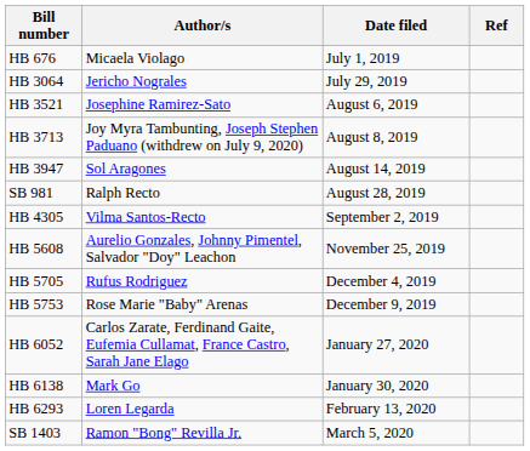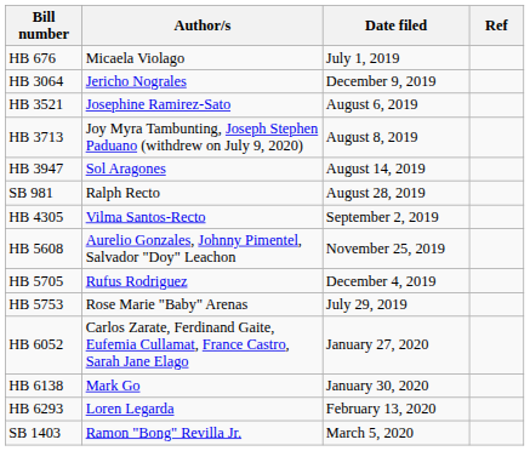 <table class="wikitable">
 <tr>
 <th style="width: 75px;">Bill number</th>
 <th style="width: 250px;">Author/s</th>
 <th style="width: 150px;">Date filed</th>
 <th style="width: 50px; text-align: center;">Ref</th>
 </tr>
 <tr>
 <td>HB 676</td>
 <td>Micaela Violago</td>
 <td>July 1, 2019</td>
 <td></td>
 </tr>
 <tr>
 <td>HB 3064</td>
 <td><a href='#'>Jericho Nograles</a></td>
-<td>July 29, 2019</td>
+<td>December 9, 2019</td>
 <td></td>
 </tr>
 <tr>
 <td>HB 3521</td>
 <td><a href='#'>Josephine Ramirez-Sato</a></td>
 <td>August 6, 2019</td>
 <td></td>
 </tr>
 <tr>
 <td>HB 3713</td>
 <td>Joy Myra Tambunting, <a href='#'>Joseph Stephen Paduano</a> (withdrew on July 9, 2020)</td>
 <td>August 8, 2019</td>
 <td></td>
 </tr>
 <tr>
 <td>HB 3947</td>
 <td><a href='#'>Sol Aragones</a></td>
 <td>August 14, 2019</td>
 <td></td>
 </tr>
 <tr>
 <td>SB 981</td>
 <td>Ralph Recto</td>
 <td>August 28, 2019</td>
 <td></td>
 </tr>
 <tr>
 <td>HB 4305</td>
 <td><a href='#'>Vilma Santos-Recto</a></td>
 <td>September 2, 2019</td>
 <td></td>
 </tr>
 <tr>
 <td>HB 5608</td>
 <td><a href='#'>Aurelio Gonzales</a>, <a href='#'>Johnny Pimentel</a>, Salvador "Doy" Leachon</td>
 <td>November 25, 2019</td>
 <td></td>
 </tr>
 <tr>
 <td>HB 5705</td>
 <td><a href='#'>Rufus Rodriguez</a></td>
 <td>December 4, 2019</td>
 <td></td>
 </tr>
 <tr>
 <td>HB 5753</td>
 <td>Rose Marie "Baby" Arenas</td>
-<td>December 9, 2019</td>
+<td>July 29, 2019</td>
 <td></td>
 </tr>
 <tr>
 <td>HB 6052</td>
 <td>Carlos Zarate, Ferdinand Gaite, <a href='#'>Eufemia Cullamat</a>, <a href='#'>France Castro</a>, <a href='#'>Sarah Jane Elago</a></td>
 <td>January 27, 2020</td>
 <td></td>
 </tr>
 <tr>
 <td>HB 6138</td>
 <td><a href='#'>Mark Go</a></td>
 <td>January 30, 2020</td>
 <td></td>
 </tr>
 <tr>
 <td>HB 6293</td>
 <td><a href='#'>Loren Legarda</a></td>
 <td>February 13, 2020</td>
 <td></td>
 </tr>
 <tr>
 <td>SB 1403</td>
 <td><a href='#'>Ramon "Bong" Revilla Jr.</a></td>
 <td>March 5, 2020</td>
 <td></td>
 </tr>
 </table>
